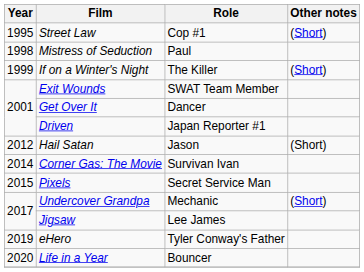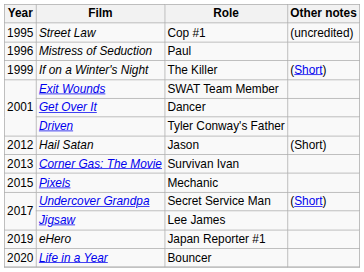 <table class="wikitable sortable"" style="font-size: 100%;">
 <tr>
 <th>Year</th>
 <th>Film</th>
 <th>Role</th>
 <th class="unsortable">Other notes</th>
 </tr>
 <tr>
 <td>1995</td>
 <td><em>Street Law</em></td>
 <td>Cop #1</td>
-<td>(<a href='#'>Short</a>)</td>
+<td>(uncredited)</td>
 </tr>
 <tr>
-<td>1998</td>
+<td>1996</td>
 <td><em>Mistress of Seduction</em></td>
 <td>Paul</td>
 <td></td>
 </tr>
 <tr>
 <td>1999</td>
 <td><em>If on a Winter's Night</em></td>
 <td>The Killer</td>
 <td>(<a href='#'>Short</a>)</td>
 </tr>
 <tr>
 <td rowspan=3>2001</td>
 <td><em><a href='#'>Exit Wounds</a></em></td>
 <td>SWAT Team Member</td>
 <td></td>
 </tr>
 <tr>
 <td><em><a href='#'>Get Over It</a></em></td>
 <td>Dancer</td>
 <td></td>
 </tr>
 <tr>
 <td><em><a href='#'>Driven</a></em></td>
-<td>Japan Reporter #1</td>
+<td>Tyler Conway's Father</td>
 <td></td>
 </tr>
 <tr>
 <td>2012</td>
 <td><em>Hail Satan</em></td>
 <td>Jason</td>
 <td>(Short)</td>
 </tr>
 <tr>
-<td>2014</td>
+<td>2013</td>
 <td><em><a href='#'>Corner Gas: The Movie</a></em></td>
 <td>Survivan Ivan</td>
 <td></td>
 </tr>
 <tr>
 <td>2015</td>
 <td><em><a href='#'>Pixels</a></em></td>
-<td>Secret Service Man</td>
+<td>Mechanic</td>
 <td></td>
 </tr>
 <tr>
 <td rowspan=2>2017</td>
 <td><em><a href='#'>Undercover Grandpa</a></em></td>
-<td>Mechanic</td>
+<td>Secret Service Man</td>
 <td>(<a href='#'>Short</a>)</td>
 </tr>
 <tr>
 <td><em><a href='#'>Jigsaw</a></em></td>
 <td>Lee James</td>
 <td></td>
 </tr>
 <tr>
 <td>2019</td>
 <td><em>eHero</em></td>
-<td>Tyler Conway's Father</td>
+<td>Japan Reporter #1</td>
 <td></td>
 </tr>
 <tr>
 <td>2020</td>
 <td><em><a href='#'>Life in a Year</a></em></td>
 <td>Bouncer</td>
 <td></td>
 </tr>
 <tr>
 </tr>
 </table>
